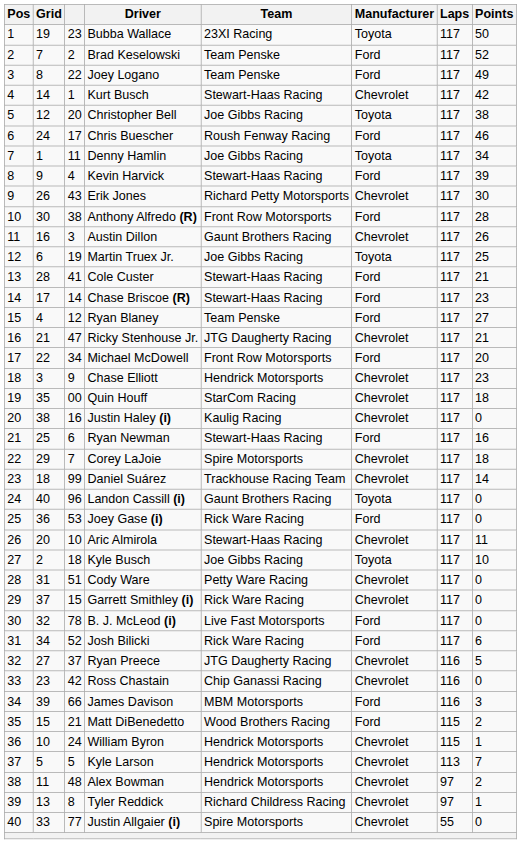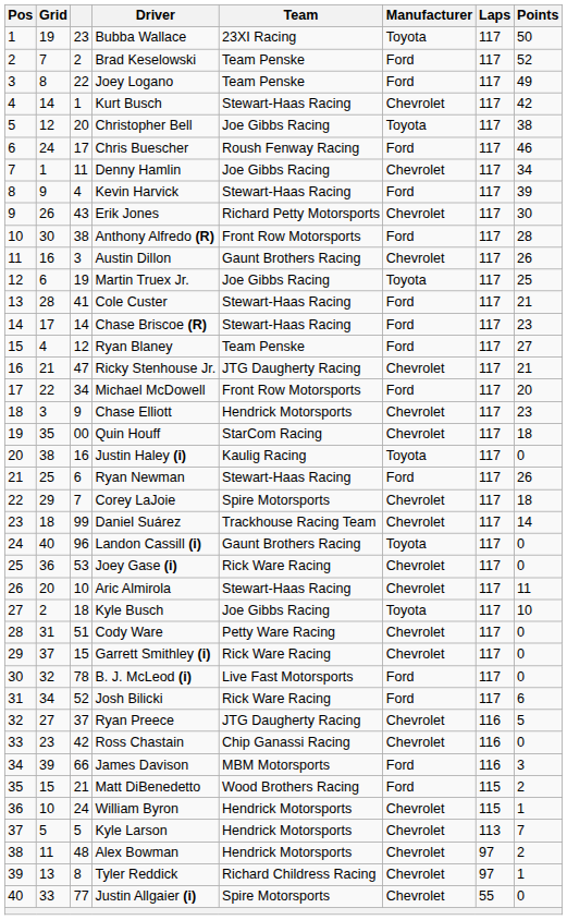 <table class="wikitable" style="font-size:98%">
 <tr>
 <th>Pos</th>
 <th>Grid</th>
 <th></th>
 <th>Driver</th>
 <th>Team</th>
 <th>Manufacturer</th>
 <th>Laps</th>
 <th>Points</th>
 </tr>
 <tr>
 <td>1</td>
 <td>19</td>
 <td>23</td>
 <td>Bubba Wallace</td>
 <td>23XI Racing</td>
 <td>Toyota</td>
 <td>117</td>
 <td>50</td>
 </tr>
 <tr>
 <td>2</td>
 <td>7</td>
 <td>2</td>
 <td>Brad Keselowski</td>
 <td>Team Penske</td>
 <td>Ford</td>
 <td>117</td>
 <td>52</td>
 </tr>
 <tr>
 <td>3</td>
 <td>8</td>
 <td>22</td>
 <td>Joey Logano</td>
 <td>Team Penske</td>
 <td>Ford</td>
 <td>117</td>
 <td>49</td>
 </tr>
 <tr>
 <td>4</td>
 <td>14</td>
 <td>1</td>
 <td>Kurt Busch</td>
 <td>Stewart-Haas Racing</td>
 <td>Chevrolet</td>
 <td>117</td>
 <td>42</td>
 </tr>
 <tr>
 <td>5</td>
 <td>12</td>
 <td>20</td>
 <td>Christopher Bell</td>
 <td>Joe Gibbs Racing</td>
 <td>Toyota</td>
 <td>117</td>
 <td>38</td>
 </tr>
 <tr>
 <td>6</td>
 <td>24</td>
 <td>17</td>
 <td>Chris Buescher</td>
 <td>Roush Fenway Racing</td>
 <td>Ford</td>
 <td>117</td>
 <td>46</td>
 </tr>
 <tr>
 <td>7</td>
 <td>1</td>
 <td>11</td>
 <td>Denny Hamlin</td>
 <td>Joe Gibbs Racing</td>
-<td>Toyota</td>
+<td>Chevrolet</td>
 <td>117</td>
 <td>34</td>
 </tr>
 <tr>
 <td>8</td>
 <td>9</td>
 <td>4</td>
 <td>Kevin Harvick</td>
 <td>Stewart-Haas Racing</td>
 <td>Ford</td>
 <td>117</td>
 <td>39</td>
 </tr>
 <tr>
 <td>9</td>
 <td>26</td>
 <td>43</td>
 <td>Erik Jones</td>
 <td>Richard Petty Motorsports</td>
 <td>Chevrolet</td>
 <td>117</td>
 <td>30</td>
 </tr>
 <tr>
 <td>10</td>
 <td>30</td>
 <td>38</td>
 <td>Anthony Alfredo <strong>(R)</strong></td>
 <td>Front Row Motorsports</td>
 <td>Ford</td>
 <td>117</td>
 <td>28</td>
 </tr>
 <tr>
 <td>11</td>
 <td>16</td>
 <td>3</td>
 <td>Austin Dillon</td>
 <td>Gaunt Brothers Racing</td>
 <td>Chevrolet</td>
 <td>117</td>
 <td>26</td>
 </tr>
 <tr>
 <td>12</td>
 <td>6</td>
 <td>19</td>
 <td>Martin Truex Jr.</td>
 <td>Joe Gibbs Racing</td>
 <td>Toyota</td>
 <td>117</td>
 <td>25</td>
 </tr>
 <tr>
 <td>13</td>
 <td>28</td>
 <td>41</td>
 <td>Cole Custer</td>
 <td>Stewart-Haas Racing</td>
 <td>Ford</td>
 <td>117</td>
 <td>21</td>
 </tr>
 <tr>
 <td>14</td>
 <td>17</td>
 <td>14</td>
 <td>Chase Briscoe <strong>(R)</strong></td>
 <td>Stewart-Haas Racing</td>
 <td>Ford</td>
 <td>117</td>
 <td>23</td>
 </tr>
 <tr>
 <td>15</td>
 <td>4</td>
 <td>12</td>
 <td>Ryan Blaney</td>
 <td>Team Penske</td>
 <td>Ford</td>
 <td>117</td>
 <td>27</td>
 </tr>
 <tr>
 <td>16</td>
 <td>21</td>
 <td>47</td>
 <td>Ricky Stenhouse Jr.</td>
 <td>JTG Daugherty Racing</td>
 <td>Chevrolet</td>
 <td>117</td>
 <td>21</td>
 </tr>
 <tr>
 <td>17</td>
 <td>22</td>
 <td>34</td>
 <td>Michael McDowell</td>
 <td>Front Row Motorsports</td>
 <td>Ford</td>
 <td>117</td>
 <td>20</td>
 </tr>
 <tr>
 <td>18</td>
 <td>3</td>
 <td>9</td>
 <td>Chase Elliott</td>
 <td>Hendrick Motorsports</td>
 <td>Chevrolet</td>
 <td>117</td>
 <td>23</td>
 </tr>
 <tr>
 <td>19</td>
 <td>35</td>
 <td>00</td>
 <td>Quin Houff</td>
 <td>StarCom Racing</td>
 <td>Chevrolet</td>
 <td>117</td>
 <td>18</td>
 </tr>
 <tr>
 <td>20</td>
 <td>38</td>
 <td>16</td>
 <td>Justin Haley <strong>(i)</strong></td>
 <td>Kaulig Racing</td>
-<td>Chevrolet</td>
+<td>Toyota</td>
 <td>117</td>
 <td>0</td>
 </tr>
 <tr>
 <td>21</td>
 <td>25</td>
 <td>6</td>
 <td>Ryan Newman</td>
 <td>Stewart-Haas Racing</td>
 <td>Ford</td>
 <td>117</td>
-<td>16</td>
+<td>26</td>
 </tr>
 <tr>
 <td>22</td>
 <td>29</td>
 <td>7</td>
 <td>Corey LaJoie</td>
 <td>Spire Motorsports</td>
 <td>Chevrolet</td>
 <td>117</td>
 <td>18</td>
 </tr>
 <tr>
 <td>23</td>
 <td>18</td>
 <td>99</td>
 <td>Daniel Suárez</td>
 <td>Trackhouse Racing Team</td>
 <td>Chevrolet</td>
 <td>117</td>
 <td>14</td>
 </tr>
 <tr>
 <td>24</td>
 <td>40</td>
 <td>96</td>
 <td>Landon Cassill <strong>(i)</strong></td>
 <td>Gaunt Brothers Racing</td>
 <td>Toyota</td>
 <td>117</td>
 <td>0</td>
 </tr>
 <tr>
 <td>25</td>
 <td>36</td>
 <td>53</td>
 <td>Joey Gase <strong>(i)</strong></td>
 <td>Rick Ware Racing</td>
-<td>Ford</td>
+<td>Chevrolet</td>
 <td>117</td>
 <td>0</td>
 </tr>
 <tr>
 <td>26</td>
 <td>20</td>
 <td>10</td>
 <td>Aric Almirola</td>
 <td>Stewart-Haas Racing</td>
 <td>Chevrolet</td>
 <td>117</td>
 <td>11</td>
 </tr>
 <tr>
 <td>27</td>
 <td>2</td>
 <td>18</td>
 <td>Kyle Busch</td>
 <td>Joe Gibbs Racing</td>
 <td>Toyota</td>
 <td>117</td>
 <td>10</td>
 </tr>
 <tr>
 <td>28</td>
 <td>31</td>
 <td>51</td>
 <td>Cody Ware</td>
 <td>Petty Ware Racing</td>
 <td>Chevrolet</td>
 <td>117</td>
 <td>0</td>
 </tr>
 <tr>
 <td>29</td>
 <td>37</td>
 <td>15</td>
 <td>Garrett Smithley <strong>(i)</strong></td>
 <td>Rick Ware Racing</td>
 <td>Chevrolet</td>
 <td>117</td>
 <td>0</td>
 </tr>
 <tr>
 <td>30</td>
 <td>32</td>
 <td>78</td>
 <td>B. J. McLeod <strong>(i)</strong></td>
 <td>Live Fast Motorsports</td>
 <td>Ford</td>
 <td>117</td>
 <td>0</td>
 </tr>
 <tr>
 <td>31</td>
 <td>34</td>
 <td>52</td>
 <td>Josh Bilicki</td>
 <td>Rick Ware Racing</td>
 <td>Ford</td>
 <td>117</td>
 <td>6</td>
 </tr>
 <tr>
 <td>32</td>
 <td>27</td>
 <td>37</td>
 <td>Ryan Preece</td>
 <td>JTG Daugherty Racing</td>
 <td>Chevrolet</td>
 <td>116</td>
 <td>5</td>
 </tr>
 <tr>
 <td>33</td>
 <td>23</td>
 <td>42</td>
 <td>Ross Chastain</td>
 <td>Chip Ganassi Racing</td>
 <td>Chevrolet</td>
 <td>116</td>
 <td>0</td>
 </tr>
 <tr>
 <td>34</td>
 <td>39</td>
 <td>66</td>
 <td>James Davison</td>
 <td>MBM Motorsports</td>
 <td>Ford</td>
 <td>116</td>
 <td>3</td>
 </tr>
 <tr>
 <td>35</td>
 <td>15</td>
 <td>21</td>
 <td>Matt DiBenedetto</td>
 <td>Wood Brothers Racing</td>
 <td>Ford</td>
 <td>115</td>
 <td>2</td>
 </tr>
 <tr>
 <td>36</td>
 <td>10</td>
 <td>24</td>
 <td>William Byron</td>
 <td>Hendrick Motorsports</td>
 <td>Chevrolet</td>
 <td>115</td>
 <td>1</td>
 </tr>
 <tr>
 <td>37</td>
 <td>5</td>
 <td>5</td>
 <td>Kyle Larson</td>
 <td>Hendrick Motorsports</td>
 <td>Chevrolet</td>
 <td>113</td>
 <td>7</td>
 </tr>
 <tr>
 <td>38</td>
 <td>11</td>
 <td>48</td>
 <td>Alex Bowman</td>
 <td>Hendrick Motorsports</td>
 <td>Chevrolet</td>
 <td>97</td>
 <td>2</td>
 </tr>
 <tr>
 <td>39</td>
 <td>13</td>
 <td>8</td>
 <td>Tyler Reddick</td>
 <td>Richard Childress Racing</td>
 <td>Chevrolet</td>
 <td>97</td>
 <td>1</td>
 </tr>
 <tr>
 <td>40</td>
 <td>33</td>
 <td>77</td>
 <td>Justin Allgaier <strong>(i)</strong></td>
 <td>Spire Motorsports</td>
 <td>Chevrolet</td>
 <td>55</td>
 <td>0</td>
 </tr>
 <tr>
 <th colspan="8"></th>
 </tr>
 </table>
